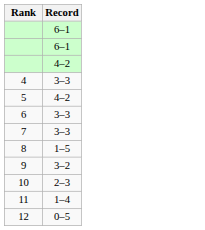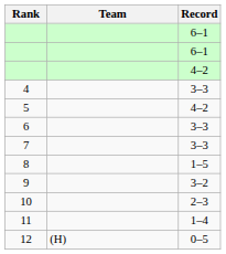 <table class="wikitable" style="text-align: center">
 <tr>
 <th width=50>Rank</th>
+<th width=170>Team</th>
 <th width=50>Record</th>
 </tr>
 <tr bgcolor=#ccffcc>
 <td></td>
+<td align=left></td>
 <td>6–1</td>
 </tr>
 <tr bgcolor=#ccffcc>
 <td></td>
+<td align=left></td>
 <td>6–1</td>
 </tr>
 <tr bgcolor=#ccffcc>
 <td></td>
+<td align=left></td>
 <td>4–2</td>
 </tr>
 <tr>
 <td>4</td>
+<td align=left></td>
 <td>3–3</td>
 </tr>
 <tr>
 <td>5</td>
+<td align=left></td>
 <td>4–2</td>
 </tr>
 <tr>
 <td>6</td>
+<td align=left></td>
 <td>3–3</td>
 </tr>
 <tr>
 <td>7</td>
+<td align=left></td>
 <td>3–3</td>
 </tr>
 <tr>
 <td>8</td>
+<td align=left></td>
 <td>1–5</td>
 </tr>
 <tr>
 <td>9</td>
+<td align=left></td>
 <td>3–2</td>
 </tr>
 <tr>
 <td>10</td>
+<td align=left></td>
 <td>2–3</td>
 </tr>
 <tr>
 <td>11</td>
+<td align=left></td>
 <td>1–4</td>
 </tr>
 <tr>
 <td>12</td>
+<td align=left> (H)</td>
 <td>0–5</td>
 </tr>
 </table>
